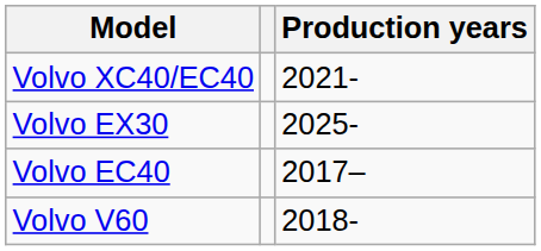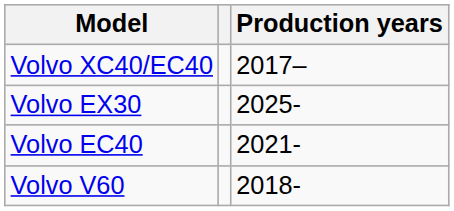 <table class="wikitable">
 <tr>
 <th>Model</th>
 <th></th>
 <th>Production years</th>
 </tr>
 <tr>
 <td><a href='#'>Volvo XC40/EC40</a></td>
 <td></td>
-<td>2021-</td>
+<td>2017–</td>
 </tr>
 <tr>
 <td><a href='#'>Volvo EX30</a></td>
 <td></td>
 <td>2025-</td>
 </tr>
 <tr>
 <td><a href='#'>Volvo EC40</a></td>
 <td></td>
-<td>2017–</td>
+<td>2021-</td>
 </tr>
 <tr>
 <td><a href='#'>Volvo V60</a></td>
 <td></td>
 <td>2018-</td>
 </tr>
 </table>
